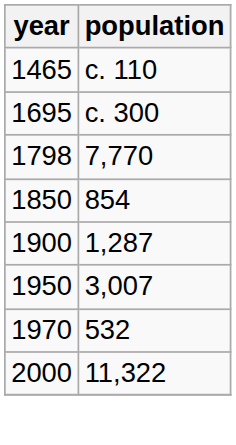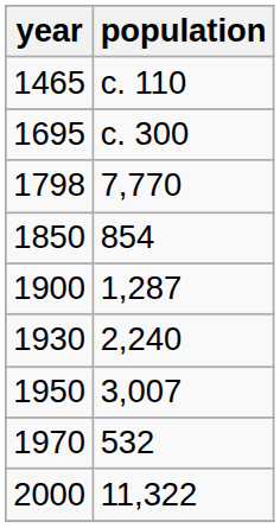 <table class="wikitable">
 <tr>
 <th>year</th>
 <th>population</th>
 </tr>
 <tr>
 <td>1465</td>
 <td>c. 110</td>
 </tr>
 <tr>
 <td>1695</td>
 <td>c. 300</td>
 </tr>
 <tr>
 <td>1798</td>
 <td>7,770</td>
 </tr>
 <tr>
 <td>1850</td>
 <td>854</td>
 </tr>
 <tr>
 <td>1900</td>
 <td>1,287</td>
 </tr>
 <tr>
+<td>1930</td>
+<td>2,240</td>
+</tr>
+<tr>
 <td>1950</td>
 <td>3,007</td>
 </tr>
 <tr>
 <td>1970</td>
 <td>532</td>
 </tr>
 <tr>
 <td>2000</td>
 <td>11,322</td>
 </tr>
 <tr>
 </tr>
 </table>
